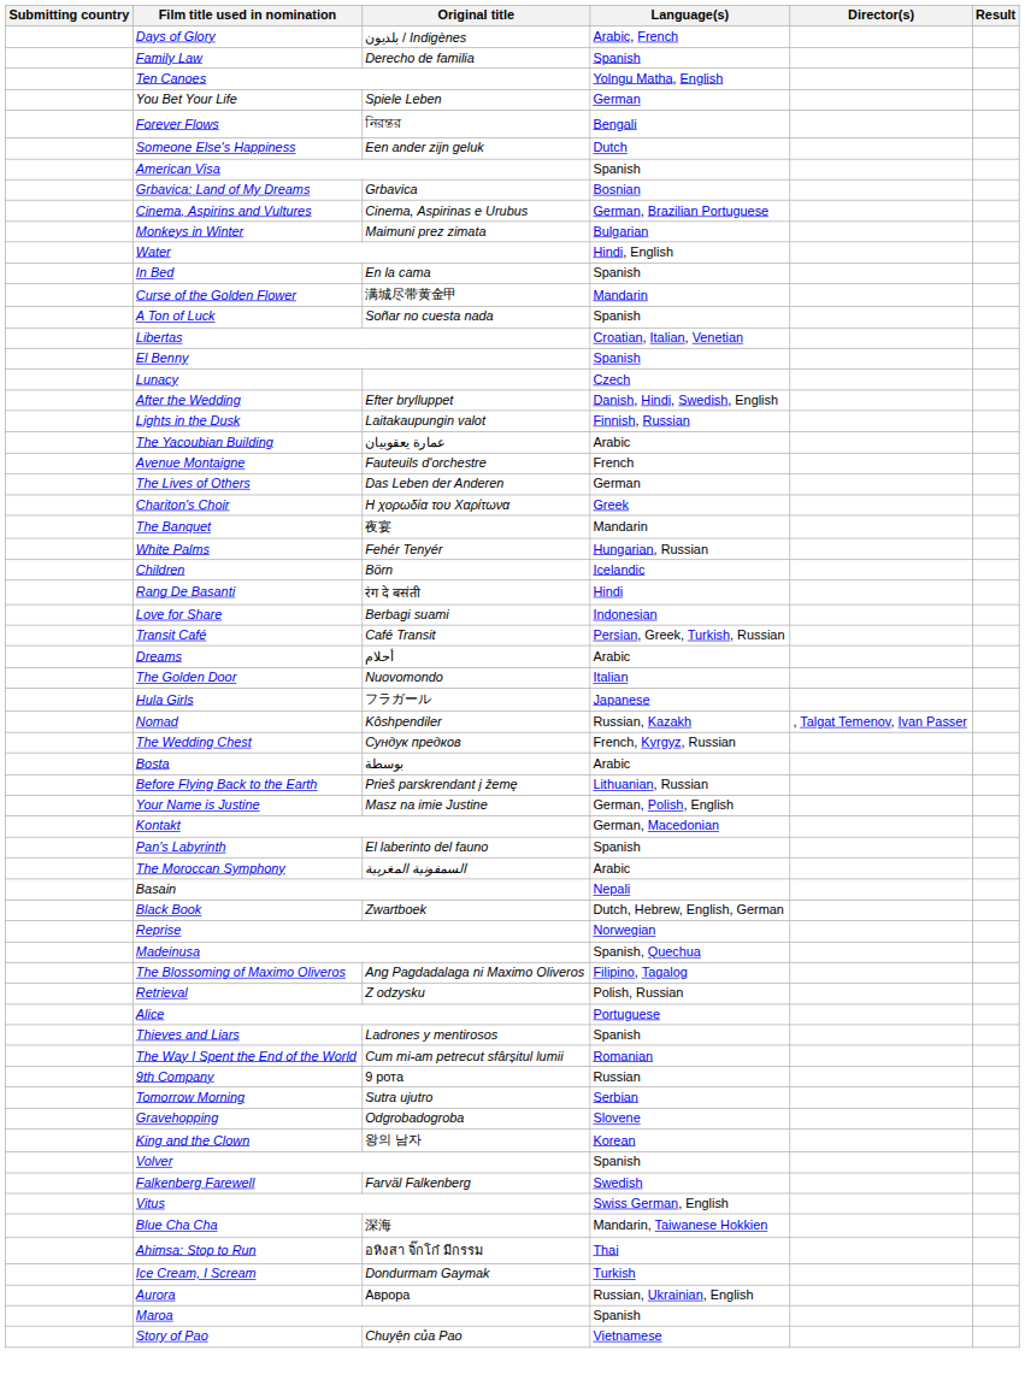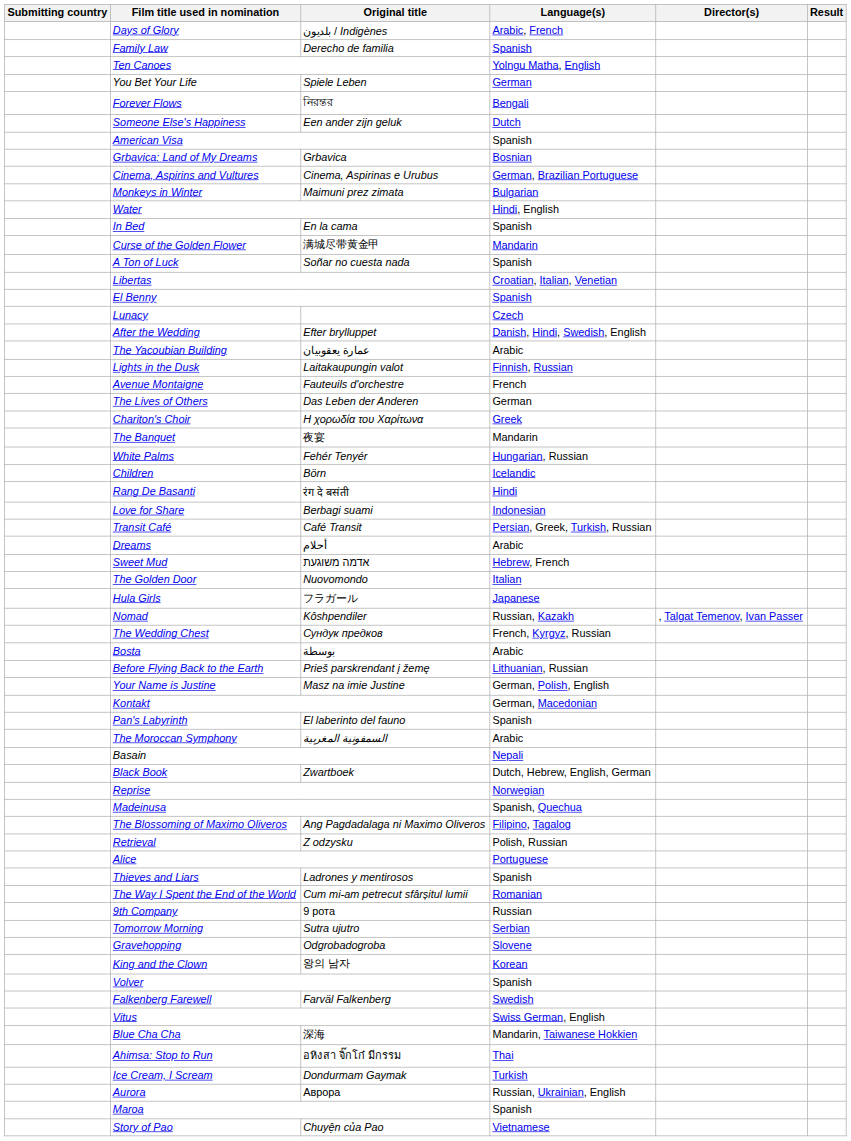 <table class="wikitable sortable" width="98%" style="background:#ffffff;">
 <tr>
 <th>Submitting country</th>
 <th>Film title used in nomination</th>
 <th>Original title</th>
 <th>Language(s)</th>
 <th>Director(s)</th>
 <th>Result</th>
 </tr>
 <tr>
 <td></td>
 <td><em><a href='#'>Days of Glory</a></em></td>
 <td>بلديون / <em>Indigènes</em></td>
 <td><a href='#'>Arabic</a>, <a href='#'>French</a></td>
 <td></td>
 <td></td>
 </tr>
 <tr>
 <td></td>
 <td><em><a href='#'>Family Law</a></em></td>
 <td><em>Derecho de familia</em></td>
 <td><a href='#'>Spanish</a></td>
 <td></td>
 <td></td>
 </tr>
 <tr>
 <td></td>
 <td colspan="2"><em><a href='#'>Ten Canoes</a></em></td>
 <td><a href='#'>Yolngu Matha</a>, <a href='#'>English</a></td>
 <td></td>
 <td></td>
 </tr>
 <tr>
 <td></td>
 <td><em>You Bet Your Life</em></td>
 <td><em>Spiele Leben</em></td>
 <td><a href='#'>German</a></td>
 <td></td>
 <td></td>
 </tr>
 <tr>
 <td></td>
 <td><em><a href='#'>Forever Flows</a></em></td>
 <td>নিরন্তর</td>
 <td><a href='#'>Bengali</a></td>
 <td></td>
 <td></td>
 </tr>
 <tr>
 <td></td>
 <td><em><a href='#'>Someone Else's Happiness</a></em></td>
 <td><em>Een ander zijn geluk</em></td>
 <td><a href='#'>Dutch</a></td>
 <td></td>
 <td></td>
 </tr>
 <tr>
 <td></td>
 <td colspan="2"><em><a href='#'>American Visa</a></em></td>
 <td>Spanish</td>
 <td></td>
 <td></td>
 </tr>
 <tr>
 <td></td>
 <td><em><a href='#'>Grbavica: Land of My Dreams</a></em></td>
 <td><em>Grbavica</em></td>
 <td><a href='#'>Bosnian</a></td>
 <td></td>
 <td></td>
 </tr>
 <tr>
 <td></td>
 <td><em><a href='#'>Cinema, Aspirins and Vultures</a></em></td>
 <td><em>Cinema, Aspirinas e Urubus</em></td>
 <td><a href='#'>German</a>, <a href='#'>Brazilian Portuguese</a></td>
 <td></td>
 <td></td>
 </tr>
 <tr>
 <td></td>
 <td><em><a href='#'>Monkeys in Winter</a></em></td>
 <td><em>Maimuni prez zimata</em></td>
 <td><a href='#'>Bulgarian</a></td>
 <td></td>
 <td></td>
 </tr>
 <tr>
 <td></td>
 <td colspan="2"><em><a href='#'>Water</a></em></td>
 <td><a href='#'>Hindi</a>, English</td>
 <td></td>
 <td></td>
 </tr>
 <tr>
 <td></td>
 <td><em><a href='#'>In Bed</a></em></td>
 <td><em>En la cama</em></td>
 <td>Spanish</td>
 <td></td>
 <td></td>
 </tr>
 <tr>
 <td></td>
 <td><em><a href='#'>Curse of the Golden Flower</a></em></td>
 <td>满城尽带黄金甲</td>
 <td><a href='#'>Mandarin</a></td>
 <td></td>
 <td></td>
 </tr>
 <tr>
 <td></td>
 <td><em><a href='#'>A Ton of Luck</a></em></td>
 <td><em>Soñar no cuesta nada</em></td>
 <td>Spanish</td>
 <td></td>
 <td></td>
 </tr>
 <tr>
 <td></td>
 <td colspan="2"><em><a href='#'>Libertas</a></em></td>
 <td><a href='#'>Croatian</a>, <a href='#'>Italian</a>, <a href='#'>Venetian</a></td>
 <td></td>
 <td></td>
 </tr>
 <tr>
 <td></td>
 <td colspan="2"><em><a href='#'>El Benny</a></em></td>
 <td><a href='#'>Spanish</a></td>
 <td></td>
 <td></td>
 </tr>
 <tr>
 <td></td>
 <td><em><a href='#'>Lunacy</a></em></td>
 <td><em></em></td>
 <td><a href='#'>Czech</a></td>
 <td></td>
 <td></td>
 </tr>
 <tr>
 <td></td>
 <td><em><a href='#'>After the Wedding</a></em></td>
 <td><em>Efter brylluppet</em></td>
 <td><a href='#'>Danish</a>, <a href='#'>Hindi</a>, <a href='#'>Swedish</a>, English</td>
 <td></td>
 <td></td>
 </tr>
 <tr>
 <td></td>
-<td><em><a href='#'>Lights in the Dusk</a></em></td>
-<td><em>Laitakaupungin valot</em></td>
-<td><a href='#'>Finnish</a>, <a href='#'>Russian</a></td>
+<td><em><a href='#'>The Yacoubian Building</a></em></td>
+<td>عمارة يعقوبيان</td>
+<td>Arabic</td>
 <td></td>
 <td></td>
 </tr>
 <tr>
 <td></td>
-<td><em><a href='#'>The Yacoubian Building</a></em></td>
-<td>عمارة يعقوبيان</td>
-<td>Arabic</td>
+<td><em><a href='#'>Lights in the Dusk</a></em></td>
+<td><em>Laitakaupungin valot</em></td>
+<td><a href='#'>Finnish</a>, <a href='#'>Russian</a></td>
 <td></td>
 <td></td>
 </tr>
 <tr>
 <td></td>
 <td><em><a href='#'>Avenue Montaigne</a></em></td>
 <td><em>Fauteuils d'orchestre</em></td>
 <td>French</td>
 <td></td>
 <td></td>
 </tr>
 <tr>
 <td></td>
 <td><em><a href='#'>The Lives of Others</a></em></td>
 <td><em>Das Leben der Anderen</em></td>
 <td>German</td>
 <td></td>
 <td></td>
 </tr>
 <tr>
 <td></td>
 <td><em><a href='#'>Chariton's Choir</a></em></td>
 <td><em>Η χορωδία του Χαρίτωνα</em></td>
 <td><a href='#'>Greek</a></td>
 <td></td>
 <td></td>
 </tr>
 <tr>
 <td></td>
 <td><em><a href='#'>The Banquet</a></em></td>
 <td>夜宴</td>
 <td>Mandarin</td>
 <td></td>
 <td></td>
 </tr>
 <tr>
 <td></td>
 <td><em><a href='#'>White Palms</a></em></td>
 <td><em>Fehér Tenyér</em></td>
 <td><a href='#'>Hungarian</a>, Russian</td>
 <td></td>
 <td></td>
 </tr>
 <tr>
 <td></td>
 <td><em><a href='#'>Children</a></em></td>
 <td><em>Börn</em></td>
 <td><a href='#'>Icelandic</a></td>
 <td></td>
 <td></td>
 </tr>
 <tr>
 <td></td>
 <td><em><a href='#'>Rang De Basanti</a></em></td>
 <td>रंग दे बसंती</td>
 <td><a href='#'>Hindi</a></td>
 <td></td>
 <td></td>
 </tr>
 <tr>
 <td></td>
 <td><em><a href='#'>Love for Share</a></em></td>
 <td><em>Berbagi suami</em></td>
 <td><a href='#'>Indonesian</a></td>
 <td></td>
 <td></td>
 </tr>
 <tr>
 <td></td>
 <td><em><a href='#'>Transit Café</a></em></td>
 <td><em>Café Transit</em></td>
 <td><a href='#'>Persian</a>, Greek, <a href='#'>Turkish</a>, Russian</td>
 <td></td>
 <td></td>
 </tr>
 <tr>
 <td></td>
 <td><em><a href='#'>Dreams</a></em></td>
 <td>أحلام</td>
 <td>Arabic</td>
+<td></td>
+<td></td>
+</tr>
+<tr>
+<td></td>
+<td><em><a href='#'>Sweet Mud</a></em></td>
+<td>אדמה משוגעת</td>
+<td><a href='#'>Hebrew</a>, French</td>
 <td></td>
 <td></td>
 </tr>
 <tr>
 <td></td>
 <td><em><a href='#'>The Golden Door</a></em></td>
 <td><em>Nuovomondo</em></td>
 <td><a href='#'>Italian</a></td>
 <td></td>
 <td></td>
 </tr>
 <tr>
 <td></td>
 <td><em><a href='#'>Hula Girls</a></em></td>
 <td>フラガール</td>
 <td><a href='#'>Japanese</a></td>
 <td></td>
 <td></td>
 </tr>
 <tr>
 <td></td>
 <td><em><a href='#'>Nomad</a></em></td>
 <td><em>Kôshpendiler</em></td>
 <td>Russian, <a href='#'>Kazakh</a></td>
 <td>, <a href='#'>Talgat Temenov</a>, <a href='#'>Ivan Passer</a></td>
 <td></td>
 </tr>
 <tr>
 <td></td>
 <td><em><a href='#'>The Wedding Chest</a></em></td>
 <td><em>Сундук предков</em></td>
 <td>French, <a href='#'>Kyrgyz</a>, Russian</td>
 <td></td>
 <td></td>
 </tr>
 <tr>
 <td></td>
 <td><em><a href='#'>Bosta</a></em></td>
 <td>بوسطة</td>
 <td>Arabic</td>
 <td></td>
 <td></td>
 </tr>
 <tr>
 <td></td>
 <td><em><a href='#'>Before Flying Back to the Earth</a></em></td>
 <td><em>Prieš parskrendant į žemę</em></td>
 <td><a href='#'>Lithuanian</a>, Russian</td>
 <td></td>
 <td></td>
 </tr>
 <tr>
 <td></td>
 <td><em><a href='#'>Your Name is Justine</a></em></td>
 <td><em>Masz na imie Justine</em></td>
 <td>German, <a href='#'>Polish</a>, English</td>
 <td></td>
 <td></td>
 </tr>
 <tr>
 <td></td>
 <td colspan="2"><em><a href='#'>Kontakt</a></em></td>
 <td>German, <a href='#'>Macedonian</a></td>
 <td></td>
 <td></td>
 </tr>
 <tr>
 <td></td>
 <td><em><a href='#'>Pan's Labyrinth</a></em></td>
 <td><em>El laberinto del fauno</em></td>
 <td>Spanish</td>
 <td></td>
 <td></td>
 </tr>
 <tr>
 <td></td>
 <td><em><a href='#'>The Moroccan Symphony</a></em></td>
 <td><em>السمفونية المغربية</em></td>
 <td>Arabic</td>
 <td></td>
 <td></td>
 </tr>
 <tr>
 <td></td>
 <td colspan="2"><em>Basain</em></td>
 <td><a href='#'>Nepali</a></td>
 <td></td>
 <td></td>
 </tr>
 <tr>
 <td></td>
 <td><em><a href='#'>Black Book</a></em></td>
 <td><em>Zwartboek</em></td>
 <td>Dutch, Hebrew, English, German</td>
 <td></td>
 <td></td>
 </tr>
 <tr>
 <td></td>
 <td colspan="2"><em><a href='#'>Reprise</a></em></td>
 <td><a href='#'>Norwegian</a></td>
 <td></td>
 <td></td>
 </tr>
 <tr>
 <td></td>
 <td colspan="2"><em><a href='#'>Madeinusa</a></em></td>
 <td>Spanish, <a href='#'>Quechua</a></td>
 <td></td>
 <td></td>
 </tr>
 <tr>
 <td></td>
 <td><em><a href='#'>The Blossoming of Maximo Oliveros</a></em></td>
 <td><em>Ang Pagdadalaga ni Maximo Oliveros</em></td>
 <td><a href='#'>Filipino</a>, <a href='#'>Tagalog</a></td>
 <td></td>
 <td></td>
 </tr>
 <tr>
 <td></td>
 <td><em><a href='#'>Retrieval</a></em></td>
 <td><em>Z odzysku</em></td>
 <td>Polish, Russian</td>
 <td></td>
 <td></td>
 </tr>
 <tr>
 <td></td>
 <td colspan="2"><em><a href='#'>Alice</a></em></td>
 <td><a href='#'>Portuguese</a></td>
 <td></td>
 <td></td>
 </tr>
 <tr>
 <td></td>
 <td><em><a href='#'>Thieves and Liars</a></em></td>
 <td><em>Ladrones y mentirosos</em></td>
 <td>Spanish</td>
 <td></td>
 <td></td>
 </tr>
 <tr>
 <td></td>
 <td><em><a href='#'>The Way I Spent the End of the World</a></em></td>
 <td><em>Cum mi-am petrecut sfârșitul lumii</em></td>
 <td><a href='#'>Romanian</a></td>
 <td></td>
 <td></td>
 </tr>
 <tr>
 <td></td>
 <td><em><a href='#'>9th Company</a></em></td>
 <td>9 рота</td>
 <td>Russian</td>
 <td></td>
 <td></td>
 </tr>
 <tr>
 <td></td>
 <td><em><a href='#'>Tomorrow Morning</a></em></td>
 <td><em>Sutra ujutro</em></td>
 <td><a href='#'>Serbian</a></td>
 <td></td>
 <td></td>
 </tr>
 <tr>
 <td></td>
 <td><em><a href='#'>Gravehopping</a></em></td>
 <td><em>Odgrobadogroba</em></td>
 <td><a href='#'>Slovene</a></td>
 <td></td>
 <td></td>
 </tr>
 <tr>
 <td></td>
 <td><em><a href='#'>King and the Clown</a></em></td>
 <td>왕의 남자</td>
 <td><a href='#'>Korean</a></td>
 <td></td>
 <td></td>
 </tr>
 <tr>
 <td></td>
 <td colspan="2"><em><a href='#'>Volver</a></em></td>
 <td>Spanish</td>
 <td></td>
 <td></td>
 </tr>
 <tr>
 <td></td>
 <td><em><a href='#'>Falkenberg Farewell</a></em></td>
 <td><em>Farväl Falkenberg</em></td>
 <td><a href='#'>Swedish</a></td>
 <td></td>
 <td></td>
 </tr>
 <tr>
 <td></td>
 <td colspan="2"><em><a href='#'>Vitus</a></em></td>
 <td><a href='#'>Swiss German</a>, English</td>
 <td></td>
 <td></td>
 </tr>
 <tr>
 <td></td>
 <td><em><a href='#'>Blue Cha Cha</a></em></td>
 <td>深海</td>
 <td>Mandarin, <a href='#'>Taiwanese Hokkien</a></td>
 <td></td>
 <td></td>
 </tr>
 <tr>
 <td></td>
 <td><em><a href='#'>Ahimsa: Stop to Run</a></em></td>
 <td>อหิงสา จิ๊กโก๋ มีกรรม</td>
 <td><a href='#'>Thai</a></td>
 <td></td>
 <td></td>
 </tr>
 <tr>
 <td></td>
 <td><em><a href='#'>Ice Cream, I Scream</a></em></td>
 <td><em>Dondurmam Gaymak</em></td>
 <td><a href='#'>Turkish</a></td>
 <td></td>
 <td></td>
 </tr>
 <tr>
 <td></td>
 <td><em><a href='#'>Aurora</a></em></td>
 <td>Аврора</td>
 <td>Russian, <a href='#'>Ukrainian</a>, English</td>
 <td></td>
 <td></td>
 </tr>
 <tr>
 <td></td>
 <td colspan="2"><em><a href='#'>Maroa</a></em></td>
 <td>Spanish</td>
 <td></td>
 <td></td>
 </tr>
 <tr>
 <td></td>
 <td><em><a href='#'>Story of Pao</a></em></td>
 <td><em>Chuyện của Pao</em></td>
 <td><a href='#'>Vietnamese</a></td>
 <td></td>
 <td></td>
 </tr>
 </table>
